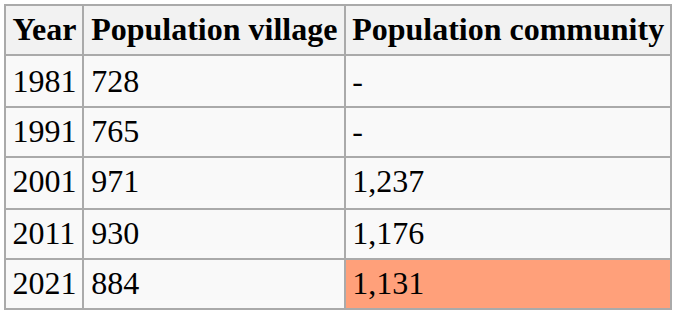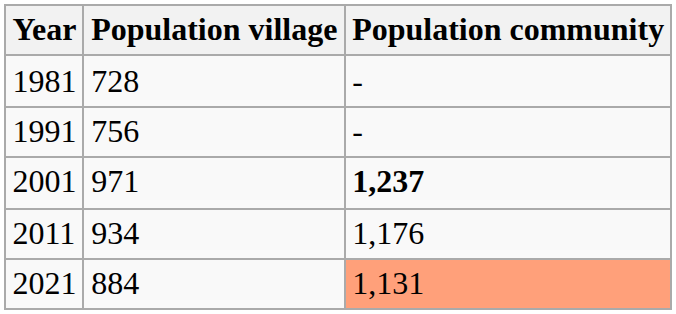 <table class="wikitable">
 <tr>
 <th>Year</th>
 <th>Population village</th>
 <th>Population community</th>
 </tr>
 <tr>
 <td>1981</td>
 <td>728</td>
 <td>-</td>
 </tr>
 <tr>
 <td>1991</td>
-<td>765</td>
+<td>756</td>
 <td>-</td>
 </tr>
 <tr>
 <td>2001</td>
 <td>971</td>
-<td>1,237</td>
+<td><strong>1,237</strong></td>
 </tr>
 <tr>
 <td>2011</td>
-<td>930</td>
+<td>934</td>
 <td>1,176</td>
 </tr>
 <tr>
 <td>2021</td>
 <td>884</td>
 <td style="background: lightsalmon;">1,131</td>
 </tr>
 </table>
